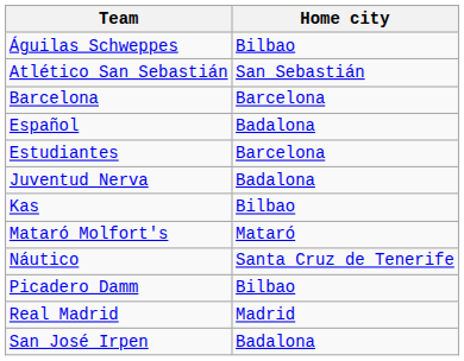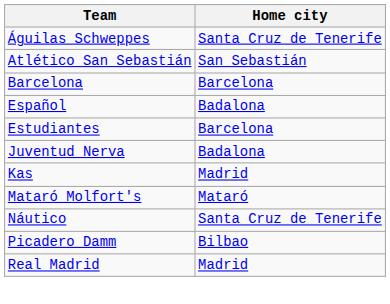 <table class="wikitable sortable">
 <tr>
 <th>Team</th>
 <th>Home city</th>
 </tr>
 <tr>
 <td><a href='#'>Águilas Schweppes</a></td>
-<td><a href='#'>Bilbao</a></td>
+<td><a href='#'>Santa Cruz de Tenerife</a></td>
 </tr>
 <tr>
 <td><a href='#'>Atlético San Sebastián</a></td>
 <td><a href='#'>San Sebastián</a></td>
 </tr>
 <tr>
 <td><a href='#'>Barcelona</a></td>
 <td><a href='#'>Barcelona</a></td>
 </tr>
 <tr>
 <td><a href='#'>Español</a></td>
 <td><a href='#'>Badalona</a></td>
 </tr>
 <tr>
 <td><a href='#'>Estudiantes</a></td>
 <td><a href='#'>Barcelona</a></td>
 </tr>
 <tr>
 <td><a href='#'>Juventud Nerva</a></td>
 <td><a href='#'>Badalona</a></td>
 </tr>
 <tr>
 <td><a href='#'>Kas</a></td>
-<td><a href='#'>Bilbao</a></td>
+<td><a href='#'>Madrid</a></td>
 </tr>
 <tr>
 <td><a href='#'>Mataró Molfort's</a></td>
 <td><a href='#'>Mataró</a></td>
 </tr>
 <tr>
 <td><a href='#'>Náutico</a></td>
 <td><a href='#'>Santa Cruz de Tenerife</a></td>
 </tr>
 <tr>
 <td><a href='#'>Picadero Damm</a></td>
 <td><a href='#'>Bilbao</a></td>
 </tr>
 <tr>
 <td><a href='#'>Real Madrid</a></td>
 <td><a href='#'>Madrid</a></td>
 </tr>
-<tr>
-<td><a href='#'>San José Irpen</a></td>
-<td><a href='#'>Badalona</a></td>
-</tr>
 </table>
